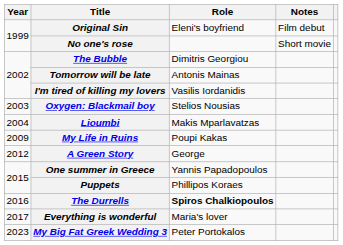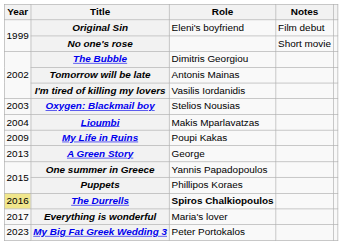 <table class="wikitable plainrowheaders sortable" style="margin-right: 0;">
 <tr>
 <th scope="col">Year</th>
 <th scope="col">Title</th>
 <th scope="col">Role</th>
 <th scope="col" class="unsortable">Notes</th>
 <th scope="col" class="unsortable"></th>
 </tr>
 <tr>
 <td rowspan="2">1999</td>
 <th scope="row"><em>Original Sin</em></th>
 <td>Eleni's boyfriend</td>
 <td>Film debut</td>
 <td></td>
 </tr>
 <tr>
 <th scope="row"><em>No one's rose</em></th>
 <td></td>
 <td>Short movie</td>
 <td></td>
 </tr>
 <tr>
 <td rowspan="3">2002</td>
 <th scope"row"><em><a href='#'>The Bubble</a></em></th>
 <td>Dimitris Georgiou</td>
 <td></td>
 <td></td>
 </tr>
 <tr>
 <th scope="row"><em>Tomorrow will be late</em></th>
 <td>Antonis Mainas</td>
 <td></td>
 <td></td>
 </tr>
 <tr>
 <th scope="row"><em>I'm tired of killing my lovers</em></th>
 <td>Vasilis Iordanidis</td>
 <td></td>
 <td></td>
 </tr>
 <tr>
 <td>2003</td>
 <th scope="row"><em><a href='#'>Oxygen: Blackmail boy</a></em></th>
 <td>Stelios Nousias</td>
 <td></td>
 <td></td>
 </tr>
 <tr>
 <td>2004</td>
 <th scope="row"><em><a href='#'>Lioumbi</a></em></th>
 <td>Makis Mparlavatzas</td>
 <td></td>
 <td></td>
 </tr>
 <tr>
 <td>2009</td>
 <th scope="row"><em><a href='#'>My Life in Ruins</a></em></th>
 <td>Poupi Kakas</td>
 <td></td>
 <td></td>
 </tr>
 <tr>
-<td>2012</td>
+<td>2013</td>
 <th scope="row"><em><a href='#'>A Green Story</a></em></th>
 <td>George</td>
 <td></td>
 <td></td>
 </tr>
 <tr>
 <td rowspan="2">2015</td>
 <th scope="row"><em>One summer in Greece</em></th>
 <td>Yannis Papadopoulos</td>
 <td></td>
 <td></td>
 </tr>
 <tr>
 <th scope="row"><em>Puppets</em></th>
 <td>Phillipos Koraes</td>
 <td></td>
 <td></td>
 </tr>
 <tr>
-<td>2016</td>
+<td style="background: khaki;">2016</td>
 <th scope="row"><em><a href='#'>The Durrells</a></em></th>
 <td><strong>Spiros Chalkiopoulos</strong></td>
 <td></td>
 <td></td>
 </tr>
 <tr>
 <td>2017</td>
 <th scope="row"><em>Everything is wonderful</em></th>
 <td>Maria's lover</td>
 <td></td>
 <td></td>
 </tr>
 <tr>
 <td>2023</td>
 <th scope="row"><em><a href='#'>My Big Fat Greek Wedding 3</a></em></th>
 <td>Peter Portokalos</td>
 <td></td>
 <td></td>
 </tr>
 </table>
